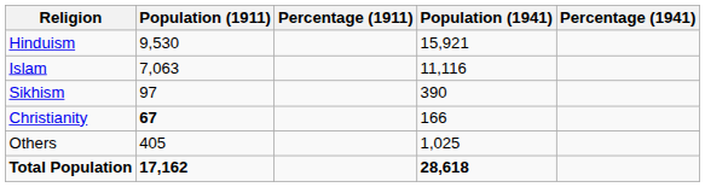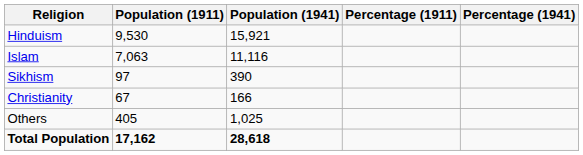 <table class="wikitable sortable">
 <tr>
 <th>Religion</th>
 <th>Population (1911)</th>
+<th>Population (1941)</th>
 <th>Percentage (1911)</th>
-<th>Population (1941)</th>
 <th>Percentage (1941)</th>
 </tr>
 <tr>
 <td><a href='#'>Hinduism</a></td>
 <td>9,530</td>
+<td>15,921</td>
 <td></td>
-<td>15,921</td>
 <td></td>
 </tr>
 <tr>
 <td><a href='#'>Islam</a></td>
 <td>7,063</td>
+<td>11,116</td>
 <td></td>
-<td>11,116</td>
 <td></td>
 </tr>
 <tr>
 <td><a href='#'>Sikhism</a></td>
 <td>97</td>
+<td>390</td>
 <td></td>
-<td>390</td>
 <td></td>
 </tr>
 <tr>
 <td><a href='#'>Christianity</a></td>
-<td><strong>67</strong></td>
+<td>67</td>
+<td>166</td>
 <td></td>
-<td>166</td>
 <td></td>
 </tr>
 <tr>
 <td>Others</td>
 <td>405</td>
+<td>1,025</td>
 <td></td>
-<td>1,025</td>
 <td></td>
 </tr>
 <tr>
 <td><strong>Total Population</strong></td>
 <td><strong>17,162</strong></td>
+<td><strong>28,618</strong></td>
 <td><strong></strong></td>
-<td><strong>28,618</strong></td>
 <td><strong></strong></td>
 </tr>
 </table>
